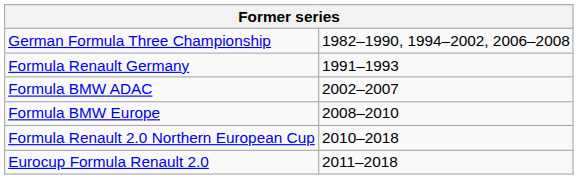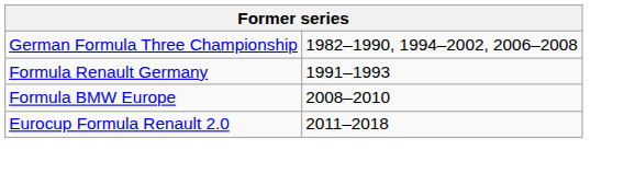 <table class="wikitable" border="1" style="font-size:85%;">
 <tr>
 <th colspan=2>Former series</th>
 </tr>
 <tr>
 <td><a href='#'>German Formula Three Championship</a></td>
 <td>1982–1990, 1994–2002, 2006–2008</td>
 </tr>
 <tr>
 <td><a href='#'>Formula Renault Germany</a></td>
 <td>1991–1993</td>
 </tr>
 <tr>
-<td><a href='#'>Formula BMW ADAC</a></td>
-<td>2002–2007</td>
-</tr>
-<tr>
 <td><a href='#'>Formula BMW Europe</a></td>
 <td>2008–2010</td>
-</tr>
-<tr>
-<td><a href='#'>Formula Renault 2.0 Northern European Cup</a></td>
-<td>2010–2018</td>
 </tr>
 <tr>
 <td><a href='#'>Eurocup Formula Renault 2.0</a></td>
 <td>2011–2018</td>
 </tr>
 </table>
